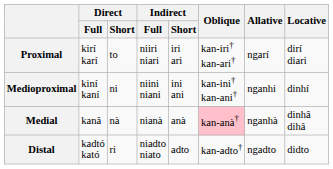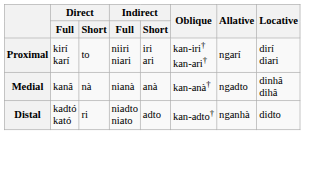 <table class="wikitable">
 <tr>
 <th rowspan="2"></th>
 <th colspan="2">Direct</th>
 <th colspan="2">Indirect</th>
 <th rowspan="2">Oblique</th>
 <th colspan="1" rowspan="2">Allative</th>
 <th colspan="1" rowspan="2">Locative</th>
 </tr>
 <tr>
 <th>Full</th>
 <th>Short</th>
 <th>Full</th>
 <th>Short</th>
 </tr>
 <tr>
 <th>Proximal<br></th>
 <td>kirí<br>karí</td>
 <td>to</td>
 <td>niiri<br>niari</td>
 <td>iri<br>ari</td>
 <td>kan-iri<sup>†</sup><br>kan-ari<sup>†</sup></td>
 <td>ngarí</td>
 <td>dirí<br>diari</td>
 </tr>
 <tr>
-<th>Medioproximal<br></th>
-<td>kiní<br>kaní</td>
-<td>ni</td>
-<td>niini<br>niani</td>
-<td>ini<br>ani</td>
-<td>kan-ini<sup>†</sup><br>kan-ani<sup>†</sup></td>
-<td>nganhi</td>
-<td>dinhí</td>
-</tr>
-<tr>
 <th>Medial<br></th>
 <td>kanâ</td>
 <td>nà</td>
 <td>nianà</td>
 <td>anà</td>
-<td style="background: pink;">kan-anà<sup>†</sup></td>
-<td>nganhà</td>
+<td>kan-anà<sup>†</sup></td>
+<td>ngadto</td>
 <td>dinhâ<br>dihâ</td>
 </tr>
 <tr>
 <th>Distal<br></th>
 <td>kadtó<br>kató</td>
 <td>ri</td>
 <td>niadto<br>niato</td>
 <td>adto</td>
 <td>kan-adto<sup>†</sup></td>
-<td>ngadto</td>
+<td>nganhà</td>
 <td>didto</td>
 </tr>
 </table>
